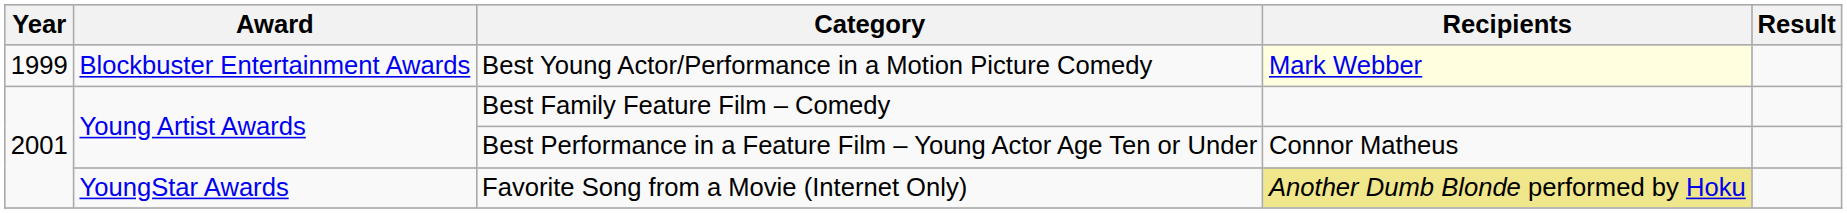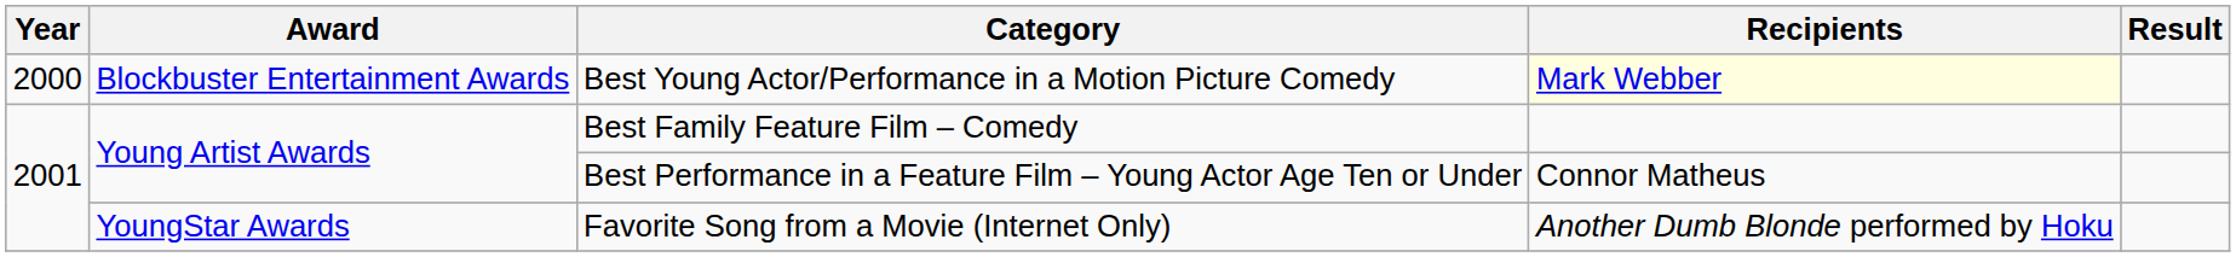 <table class="wikitable sortable">
 <tr>
 <th>Year</th>
 <th>Award</th>
 <th>Category</th>
 <th>Recipients</th>
 <th>Result</th>
 </tr>
 <tr>
-<td>1999</td>
+<td>2000</td>
 <td><a href='#'>Blockbuster Entertainment Awards</a></td>
 <td>Best Young Actor/Performance in a Motion Picture Comedy</td>
 <td style="background: lightyellow;"><a href='#'>Mark Webber</a></td>
 <td></td>
 </tr>
 <tr>
 <td rowspan="3">2001</td>
 <td rowspan="2"><a href='#'>Young Artist Awards</a></td>
 <td>Best Family Feature Film – Comedy</td>
 <td></td>
 <td></td>
 </tr>
 <tr>
 <td>Best Performance in a Feature Film – Young Actor Age Ten or Under</td>
 <td>Connor Matheus</td>
 <td></td>
 </tr>
 <tr>
 <td><a href='#'>YoungStar Awards</a></td>
 <td>Favorite Song from a Movie (Internet Only)</td>
-<td style="background: khaki;"><em>Another Dumb Blonde</em> performed by <a href='#'>Hoku</a></td>
+<td><em>Another Dumb Blonde</em> performed by <a href='#'>Hoku</a></td>
 <td></td>
 </tr>
 </table>
